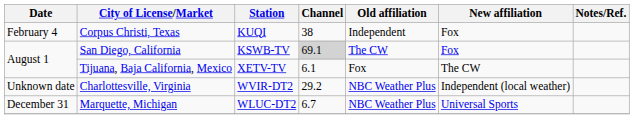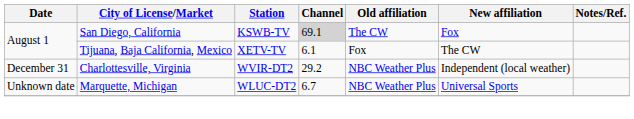 <table class="wikitable sortable">
 <tr>
 <th>Date</th>
 <th><a href='#'>City of License</a>/<a href='#'>Market</a></th>
 <th><a href='#'>Station</a></th>
 <th>Channel</th>
 <th>Old affiliation</th>
 <th>New affiliation</th>
 <th>Notes/Ref.</th>
-</tr>
-<tr>
-<td>February 4</td>
-<td><a href='#'>Corpus Christi, Texas</a></td>
-<td><a href='#'>KUQI</a></td>
-<td>38</td>
-<td>Independent</td>
-<td>Fox</td>
-<td></td>
 </tr>
 <tr>
 <td rowspan=2>August 1</td>
 <td><a href='#'>San Diego, California</a></td>
 <td><a href='#'>KSWB-TV</a></td>
 <td style="background: lightgrey;">69.1</td>
 <td><a href='#'>The CW</a></td>
 <td><a href='#'>Fox</a></td>
 <td></td>
 </tr>
 <tr>
 <td><a href='#'>Tijuana</a>, <a href='#'>Baja California</a>, <a href='#'>Mexico</a> <br> </td>
 <td><a href='#'>XETV-TV</a></td>
 <td>6.1</td>
 <td>Fox</td>
 <td>The CW</td>
 <td></td>
 </tr>
 <tr>
-<td>Unknown date</td>
+<td>December 31</td>
 <td><a href='#'>Charlottesville, Virginia</a></td>
 <td><a href='#'>WVIR-DT2</a></td>
 <td>29.2</td>
 <td><a href='#'>NBC Weather Plus</a></td>
 <td>Independent (local weather)</td>
 <td></td>
 </tr>
 <tr>
-<td>December 31</td>
+<td>Unknown date</td>
 <td><a href='#'>Marquette, Michigan</a></td>
 <td><a href='#'>WLUC-DT2</a></td>
 <td>6.7</td>
 <td><a href='#'>NBC Weather Plus</a></td>
 <td><a href='#'>Universal Sports</a></td>
 <td></td>
 </tr>
 <tr>
 </tr>
 </table>
